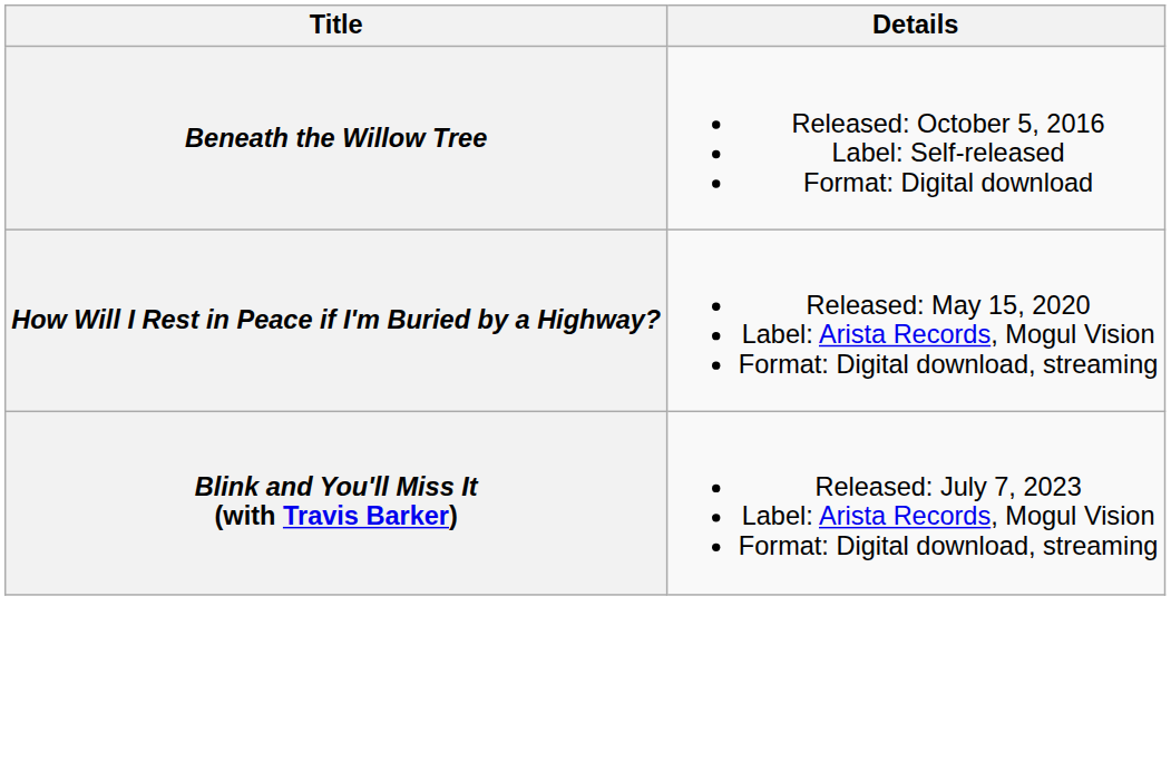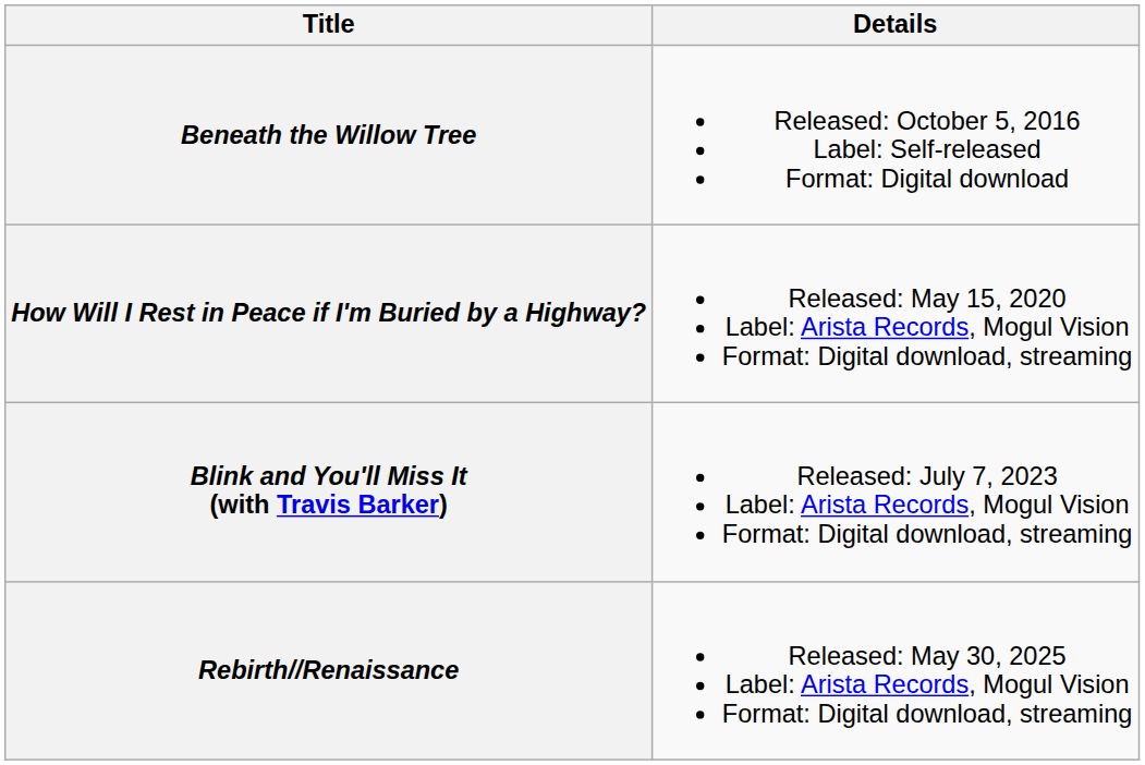 <table class="wikitable plainrowheaders" style="text-align:center;">
 <tr>
 <th scope="col">Title</th>
 <th scope="col">Details</th>
 </tr>
 <tr>
 <th scope="row"><em>Beneath the Willow Tree</em></th>
 <td><br><ul><li>Released: October 5, 2016</li><li>Label: Self-released</li><li>Format: Digital download</li></ul></td>
 </tr>
 <tr>
 <th scope="row"><em>How Will I Rest in Peace if I'm Buried by a Highway?</em></th>
 <td><br><ul><li>Released: May 15, 2020</li><li>Label: <a href='#'>Arista Records</a>, Mogul Vision</li><li>Format: Digital download, streaming</li></ul></td>
 </tr>
 <tr>
 <th scope="row"><em>Blink and You'll Miss It</em><br><span>(with <a href='#'>Travis Barker</a>)</span></th>
 <td><br><ul><li>Released: July 7, 2023</li><li>Label: <a href='#'>Arista Records</a>, Mogul Vision</li><li>Format: Digital download, streaming</li></ul></td>
 </tr>
+<tr>
+<th scope="row"><em>Rebirth//Renaissance</em></th>
+<td><br><ul><li>Released: May 30, 2025</li><li>Label: <a href='#'>Arista Records</a>, Mogul Vision</li><li>Format: Digital download, streaming</li></ul></td>
+</tr>
 </table>
